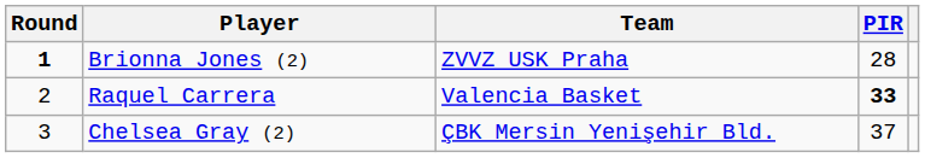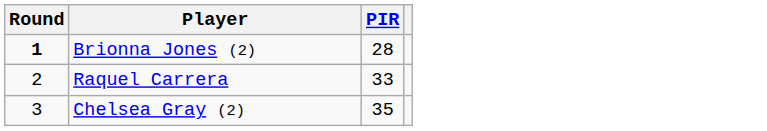 <table class="wikitable sortable" style="text-align: center;">
 <tr>
 <th>Round</th>
 <th style="width:200px;">Player</th>
-<th style="width:240px;">Team</th>
 <th><a href='#'>PIR</a></th>
 <th></th>
 </tr>
 <tr>
 <td><strong>1</strong></td>
 <td style="text-align:left;"> <a href='#'>Brionna Jones</a> <small>(2)</small></td>
-<td style="text-align:left;"> <a href='#'>ZVVZ USK Praha</a></td>
 <td>28</td>
 <td></td>
 </tr>
 <tr>
 <td>2</td>
 <td style="text-align:left;"> <a href='#'>Raquel Carrera</a></td>
-<td style="text-align:left;"> <a href='#'>Valencia Basket</a></td>
-<td><strong>33</strong></td>
+<td>33</td>
 <td></td>
 </tr>
 <tr>
 <td>3</td>
 <td style="text-align:left;"> <a href='#'>Chelsea Gray</a> <small>(2)</small></td>
-<td style="text-align:left;"> <a href='#'>ÇBK Mersin Yenişehir Bld.</a></td>
-<td>37</td>
+<td>35</td>
 <td></td>
 </tr>
 </table>
